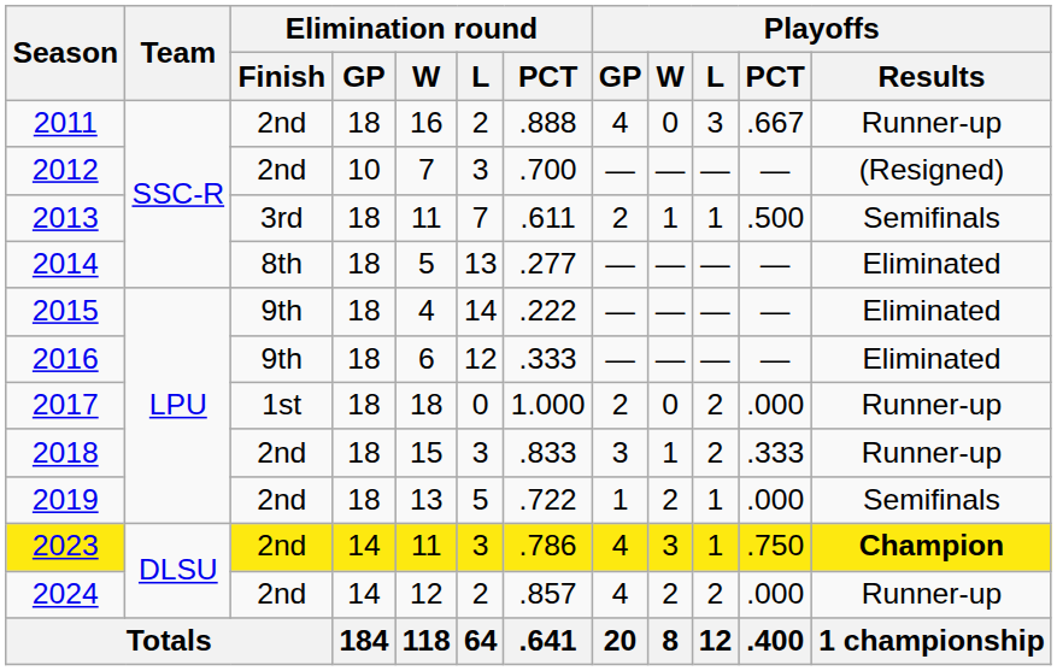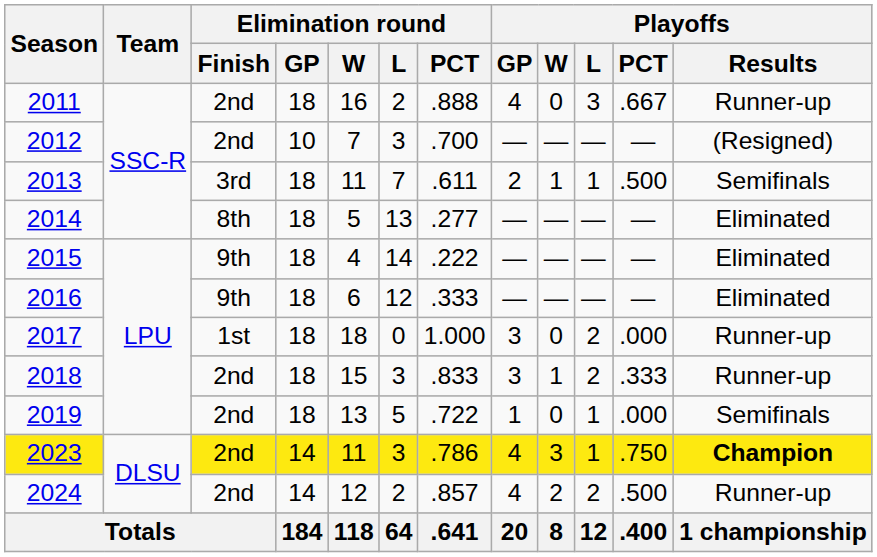 <table class=wikitable style="text-align:center">
 <tr>
 <th rowspan="2">Season</th>
 <th rowspan="2">Team</th>
 <th colspan="5">Elimination round</th>
 <th colspan="5">Playoffs</th>
 </tr>
 <tr>
 <th>Finish</th>
 <th>GP</th>
 <th>W</th>
 <th>L</th>
 <th>PCT</th>
 <th>GP</th>
 <th>W</th>
 <th>L</th>
 <th>PCT</th>
 <th>Results</th>
 </tr>
 <tr>
 <td><a href='#'>2011</a></td>
 <td rowspan="4"><a href='#'>SSC-R</a></td>
 <td>2nd</td>
 <td>18</td>
 <td>16</td>
 <td>2</td>
 <td>.888</td>
 <td>4</td>
 <td>0</td>
 <td>3</td>
 <td>.667</td>
 <td>Runner-up</td>
 </tr>
 <tr>
 <td><a href='#'>2012</a></td>
 <td>2nd</td>
 <td>10</td>
 <td>7</td>
 <td>3</td>
 <td>.700</td>
 <td>—</td>
 <td>—</td>
 <td>—</td>
 <td>—</td>
 <td>(Resigned)</td>
 </tr>
 <tr>
 <td><a href='#'>2013</a></td>
 <td>3rd</td>
 <td>18</td>
 <td>11</td>
 <td>7</td>
 <td>.611</td>
 <td>2</td>
 <td>1</td>
 <td>1</td>
 <td>.500</td>
 <td>Semifinals</td>
 </tr>
 <tr>
 <td><a href='#'>2014</a></td>
 <td>8th</td>
 <td>18</td>
 <td>5</td>
 <td>13</td>
 <td>.277</td>
 <td>—</td>
 <td>—</td>
 <td>—</td>
 <td>—</td>
 <td>Eliminated</td>
 </tr>
 <tr>
 <td><a href='#'>2015</a></td>
 <td rowspan="5"><a href='#'>LPU</a></td>
 <td>9th</td>
 <td>18</td>
 <td>4</td>
 <td>14</td>
 <td>.222</td>
 <td>—</td>
 <td>—</td>
 <td>—</td>
 <td>—</td>
 <td>Eliminated</td>
 </tr>
 <tr>
 <td><a href='#'>2016</a></td>
 <td>9th</td>
 <td>18</td>
 <td>6</td>
 <td>12</td>
 <td>.333</td>
 <td>—</td>
 <td>—</td>
 <td>—</td>
 <td>—</td>
 <td>Eliminated</td>
 </tr>
 <tr>
 <td><a href='#'>2017</a></td>
 <td>1st</td>
 <td>18</td>
 <td>18</td>
 <td>0</td>
 <td>1.000</td>
-<td>2</td>
+<td>3</td>
 <td>0</td>
 <td>2</td>
 <td>.000</td>
 <td>Runner-up</td>
 </tr>
 <tr>
 <td><a href='#'>2018</a></td>
 <td>2nd</td>
 <td>18</td>
 <td>15</td>
 <td>3</td>
 <td>.833</td>
 <td>3</td>
 <td>1</td>
 <td>2</td>
 <td>.333</td>
 <td>Runner-up</td>
 </tr>
 <tr>
 <td><a href='#'>2019</a></td>
 <td>2nd</td>
 <td>18</td>
 <td>13</td>
 <td>5</td>
 <td>.722</td>
 <td>1</td>
-<td>2</td>
+<td>0</td>
 <td>1</td>
 <td>.000</td>
 <td>Semifinals</td>
 </tr>
 <tr>
 <td style="background:#fde910;"><a href='#'>2023</a></td>
 <td rowspan="2"><a href='#'>DLSU</a></td>
 <td style="background:#fde910;">2nd</td>
 <td style="background:#fde910;">14</td>
 <td style="background:#fde910;">11</td>
 <td style="background:#fde910;">3</td>
 <td style="background:#fde910;">.786</td>
 <td style="background:#fde910;">4</td>
 <td style="background:#fde910;">3</td>
 <td style="background:#fde910;">1</td>
 <td style="background:#fde910;">.750</td>
 <td style="background:#fde910;"><strong>Champion</strong></td>
 </tr>
 <tr>
 <td><a href='#'>2024</a></td>
 <td>2nd</td>
 <td>14</td>
 <td>12</td>
 <td>2</td>
 <td>.857</td>
 <td>4</td>
 <td>2</td>
 <td>2</td>
-<td>.000</td>
+<td>.500</td>
 <td>Runner-up</td>
 </tr>
 <tr>
 <th colspan="3">Totals</th>
 <th>184</th>
 <th>118</th>
 <th>64</th>
 <th>.641</th>
 <th>20</th>
 <th>8</th>
 <th>12</th>
 <th>.400</th>
 <th>1 championship</th>
 </tr>
 </table>
